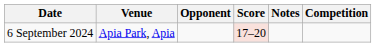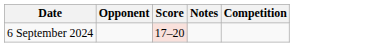 <table class="wikitable">
 <tr>
 <th>Date</th>
-<th>Venue</th>
 <th>Opponent</th>
 <th>Score</th>
 <th>Notes</th>
 <th>Competition</th>
 </tr>
 <tr>
 <td>6 September 2024</td>
-<td><a href='#'>Apia Park</a>, <a href='#'>Apia</a></td>
 <td></td>
 <td align="center" bgcolor="#F9E1DC">17–20</td>
 <td></td>
 <td></td>
 </tr>
 </table>
